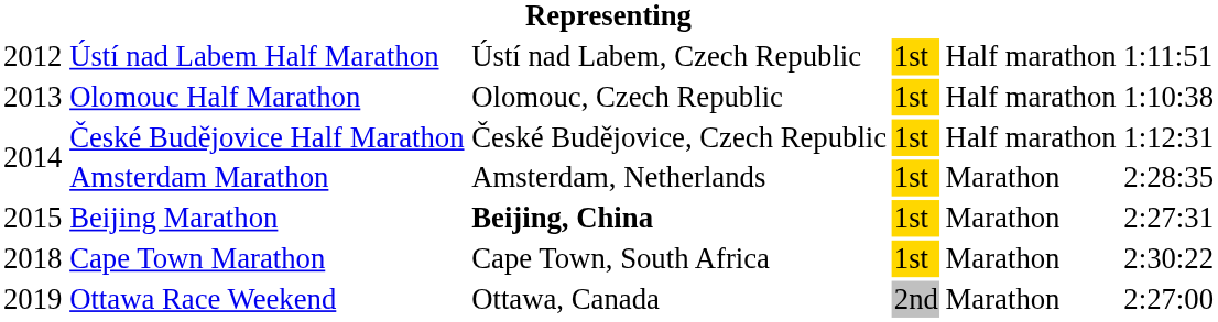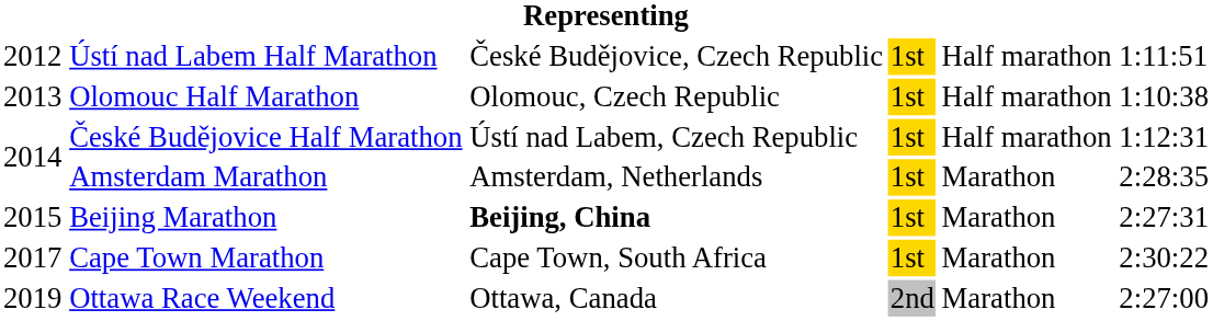 <table>
 <tr>
 <th colspan="6">Representing </th>
 </tr>
 <tr>
 <td>2012</td>
 <td><a href='#'>Ústí nad Labem Half Marathon</a></td>
-<td>Ústí nad Labem, Czech Republic</td>
+<td>České Budějovice, Czech Republic</td>
 <td bgcolor=gold>1st</td>
 <td>Half marathon</td>
 <td>1:11:51</td>
 </tr>
 <tr>
 <td>2013</td>
 <td><a href='#'>Olomouc Half Marathon</a></td>
 <td>Olomouc, Czech Republic</td>
 <td bgcolor=gold>1st</td>
 <td>Half marathon</td>
 <td>1:10:38</td>
 </tr>
 <tr>
 <td rowspan=2>2014</td>
 <td><a href='#'>České Budějovice Half Marathon</a></td>
-<td>České Budějovice, Czech Republic</td>
+<td>Ústí nad Labem, Czech Republic</td>
 <td bgcolor=gold>1st</td>
 <td>Half marathon</td>
 <td>1:12:31</td>
 </tr>
 <tr>
 <td><a href='#'>Amsterdam Marathon</a></td>
 <td>Amsterdam, Netherlands</td>
 <td bgcolor=gold>1st</td>
 <td>Marathon</td>
 <td>2:28:35</td>
 </tr>
 <tr>
 <td>2015</td>
 <td><a href='#'>Beijing Marathon</a></td>
 <td><strong>Beijing, China</strong></td>
 <td bgcolor=gold>1st</td>
 <td>Marathon</td>
 <td>2:27:31</td>
 </tr>
 <tr>
-<td>2018</td>
+<td>2017</td>
 <td><a href='#'>Cape Town Marathon</a></td>
 <td>Cape Town, South Africa</td>
 <td bgcolor=gold>1st</td>
 <td>Marathon</td>
 <td>2:30:22</td>
 </tr>
 <tr>
 <td>2019</td>
 <td><a href='#'>Ottawa Race Weekend</a></td>
 <td>Ottawa, Canada</td>
 <td bgcolor=silver>2nd</td>
 <td>Marathon</td>
 <td>2:27:00</td>
 </tr>
 </table>
